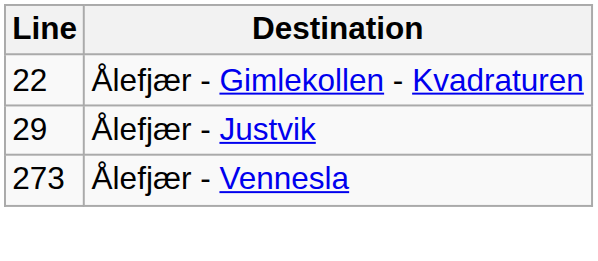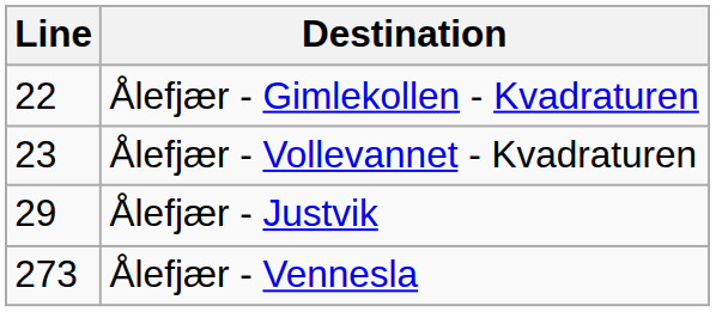 <table class="wikitable sortable">
 <tr>
 <th>Line</th>
 <th>Destination </th>
 </tr>
 <tr>
 <td>22</td>
 <td>Ålefjær - <a href='#'>Gimlekollen</a> - <a href='#'>Kvadraturen</a></td>
 </tr>
 <tr>
+<td>23</td>
+<td>Ålefjær - <a href='#'>Vollevannet</a> - Kvadraturen</td>
+</tr>
+<tr>
 <td>29</td>
 <td>Ålefjær - <a href='#'>Justvik</a></td>
 </tr>
 <tr>
 <td>273</td>
 <td>Ålefjær - <a href='#'>Vennesla</a></td>
 </tr>
 </table>
